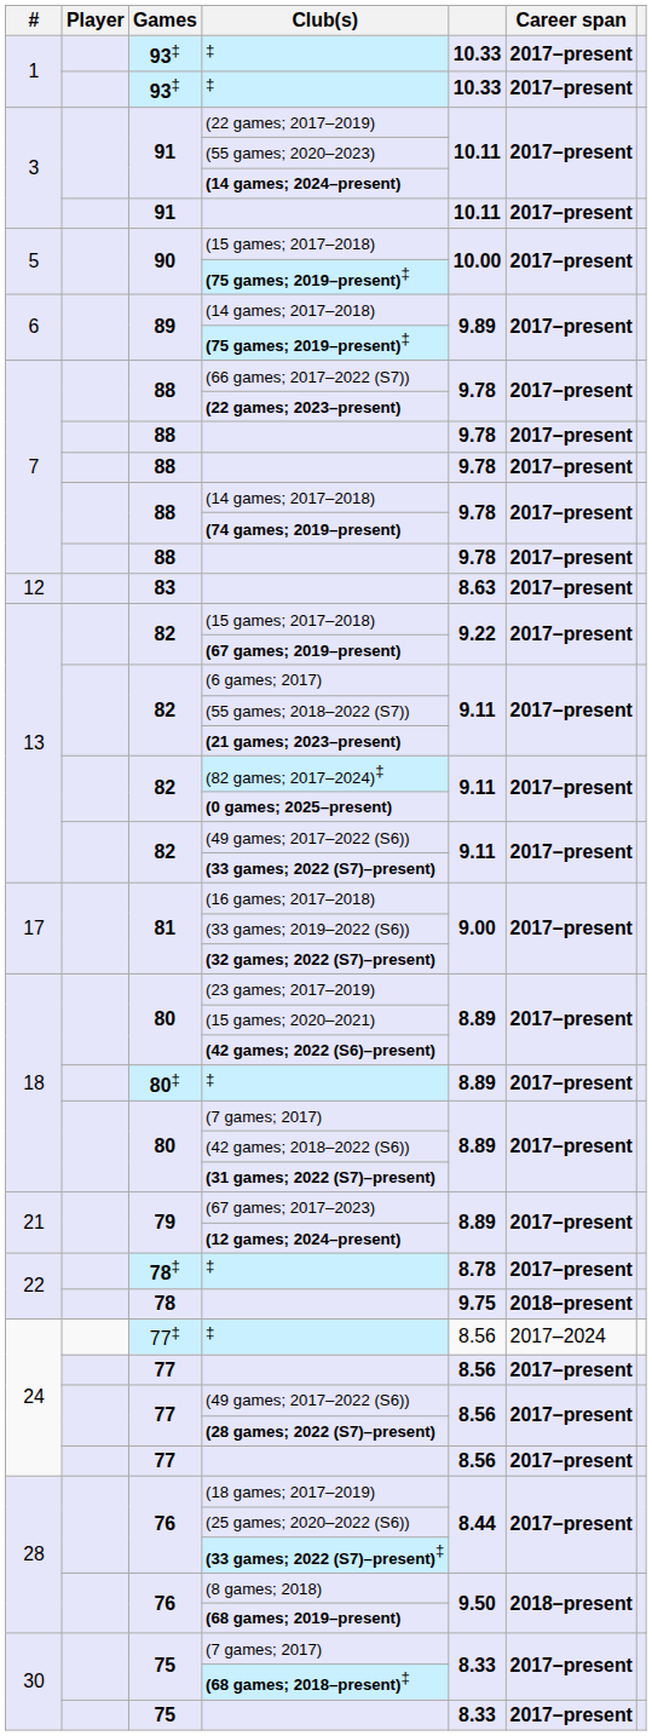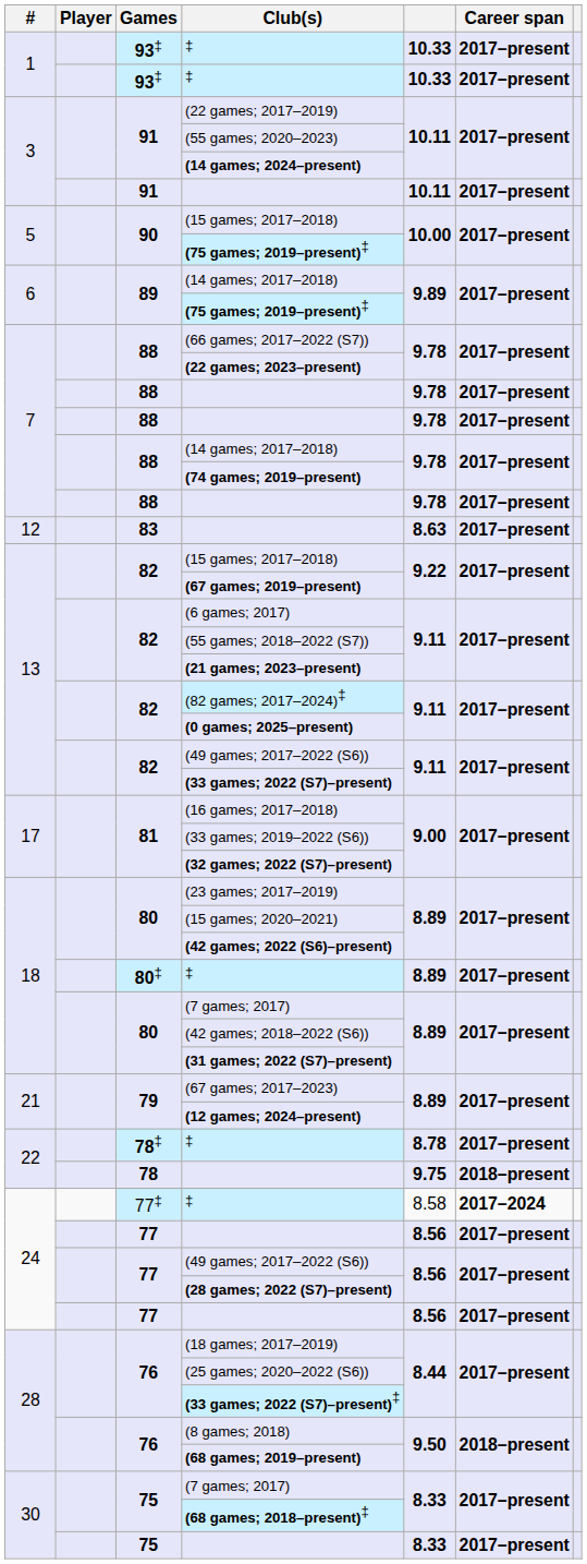 <table class="wikitable sortable" style=text-align:center>
 <tr>
 <th class=unsortable style=width:2.5em>#</th>
 <th>Player</th>
 <th>Games</th>
 <th>Club(s)</th>
 <th></th>
 <th>Career span</th>
 <th class=unsortable></th>
 </tr>
 <tr style=background:#E6E6FA>
 <td rowspan=2>1</td>
 <td align=left><strong></strong></td>
 <td bgcolor=C9F0FF><strong>93</strong><sup>‡</sup></td>
 <td align=left bgcolor=C9F0FF><strong></strong><sup>‡</sup></td>
 <td><strong>10.33</strong></td>
 <td align=left><strong>2017–present</strong></td>
 <td></td>
 </tr>
 <tr style=background:#E6E6FA>
 <td align=left><strong></strong></td>
 <td bgcolor=C9F0FF><strong>93</strong><sup>‡</sup></td>
 <td align=left bgcolor=C9F0FF><strong></strong><sup>‡</sup></td>
 <td><strong>10.33</strong></td>
 <td align=left><strong>2017–present</strong></td>
 <td></td>
 </tr>
 <tr style=background:#E6E6FA>
 <td rowspan=4>3</td>
 <td rowspan=3 align=left><strong></strong></td>
 <td rowspan=3><strong>91</strong></td>
 <td align=left> <small>(22 games; 2017–2019)</small></td>
 <td rowspan=3><strong>10.11</strong></td>
 <td rowspan=3 align=left><strong>2017–present</strong></td>
 <td rowspan=3></td>
 </tr>
 <tr style=background:#E6E6FA>
 <td align=left> <small>(55 games; 2020–2023)</small></td>
 </tr>
 <tr style=background:#E6E6FA>
 <td align=left><strong> <small>(14 games; 2024–present)</small></strong></td>
 </tr>
 <tr style=background:#E6E6FA>
 <td align=left><strong></strong></td>
 <td><strong>91</strong></td>
 <td align=left><strong></strong></td>
 <td><strong>10.11</strong></td>
 <td align=left><strong>2017–present</strong></td>
 <td></td>
 </tr>
 <tr style=background:#E6E6FA>
 <td rowspan=2>5</td>
 <td rowspan=2 align=left><strong></strong></td>
 <td rowspan=2><strong>90</strong></td>
 <td align=left> <small>(15 games; 2017–2018)</small></td>
 <td rowspan=2><strong>10.00</strong></td>
 <td rowspan=2 align=left><strong>2017–present</strong></td>
 <td rowspan=2></td>
 </tr>
 <tr style=background:#E6E6FA>
 <td align=left bgcolor=C9F0FF><strong> <small>(75 games; 2019–present)</small></strong><sup>‡</sup></td>
 </tr>
 <tr style=background:#E6E6FA>
 <td rowspan=2>6</td>
 <td rowspan=2 align=left><strong></strong></td>
 <td rowspan=2><strong>89</strong></td>
 <td align=left> <small>(14 games; 2017–2018)</small></td>
 <td rowspan=2><strong>9.89</strong></td>
 <td rowspan=2 align=left><strong>2017–present</strong></td>
 <td rowspan=2></td>
 </tr>
 <tr style=background:#E6E6FA>
 <td align=left bgcolor=C9F0FF><strong> <small>(75 games; 2019–present)</small></strong><sup>‡</sup></td>
 </tr>
 <tr style=background:#E6E6FA>
 <td rowspan=7>7</td>
 <td rowspan=2 align=left><strong></strong></td>
 <td rowspan=2><strong>88</strong></td>
 <td align=left> <small>(66 games; 2017–2022 (S7))</small></td>
 <td rowspan=2><strong>9.78</strong></td>
 <td rowspan=2 align=left><strong>2017–present</strong></td>
 <td rowspan=2></td>
 </tr>
 <tr style=background:#E6E6FA>
 <td align=left><strong> <small>(22 games; 2023–present)</small></strong></td>
 </tr>
 <tr style=background:#E6E6FA>
 <td align=left><strong></strong></td>
 <td><strong>88</strong></td>
 <td align=left><strong></strong></td>
 <td><strong>9.78</strong></td>
 <td align=left><strong>2017–present</strong></td>
 <td></td>
 </tr>
 <tr style=background:#E6E6FA>
 <td align=left><strong></strong></td>
 <td><strong>88</strong></td>
 <td align=left><strong></strong></td>
 <td><strong>9.78</strong></td>
 <td align=left><strong>2017–present</strong></td>
 <td></td>
 </tr>
 <tr style=background:#E6E6FA>
 <td rowspan=2 align=left><strong></strong></td>
 <td rowspan=2><strong>88</strong></td>
 <td align=left> <small>(14 games; 2017–2018)</small></td>
 <td rowspan=2><strong>9.78</strong></td>
 <td rowspan=2 align=left><strong>2017–present</strong></td>
 <td rowspan=2></td>
 </tr>
 <tr style=background:#E6E6FA>
 <td align=left><strong> <small>(74 games; 2019–present)</small></strong></td>
 </tr>
 <tr style=background:#E6E6FA>
 <td align=left><strong></strong></td>
 <td><strong>88</strong></td>
 <td align=left><strong></strong></td>
 <td><strong>9.78</strong></td>
 <td align=left><strong>2017–present</strong></td>
 <td></td>
 </tr>
 <tr style=background:#E6E6FA>
 <td>12</td>
 <td align=left><strong></strong></td>
 <td><strong>83</strong></td>
 <td align=left><strong></strong></td>
 <td><strong>8.63</strong></td>
 <td align=left><strong>2017–present</strong></td>
 <td></td>
 </tr>
 <tr style=background:#E6E6FA>
 <td rowspan=9>13</td>
 <td rowspan=2 align=left><strong></strong></td>
 <td rowspan=2><strong>82</strong></td>
 <td align=left> <small>(15 games; 2017–2018)</small></td>
 <td rowspan=2><strong>9.22</strong></td>
 <td rowspan=2 align=left><strong>2017–present</strong></td>
 <td rowspan=2></td>
 </tr>
 <tr style=background:#E6E6FA>
 <td align=left><strong> <small>(67 games; 2019–present)</small></strong></td>
 </tr>
 <tr style=background:#E6E6FA>
 <td rowspan=3 align=left><strong></strong></td>
 <td rowspan=3><strong>82</strong></td>
 <td align=left> <small>(6 games; 2017)</small></td>
 <td rowspan=3><strong>9.11</strong></td>
 <td rowspan=3 align=left><strong>2017–present</strong></td>
 <td rowspan=3></td>
 </tr>
 <tr style=background:#E6E6FA>
 <td align=left> <small>(55 games; 2018–2022 (S7))</small></td>
 </tr>
 <tr style=background:#E6E6FA>
 <td align=left><strong> <small>(21 games; 2023–present)</small></strong></td>
 </tr>
 <tr style=background:#E6E6FA>
 <td rowspan=2 align=left><strong></strong></td>
 <td rowspan=2><strong>82</strong></td>
 <td align=left bgcolor=C9F0FF> <small>(82 games; 2017–2024)</small><sup>‡</sup></td>
 <td rowspan=2><strong>9.11</strong></td>
 <td rowspan=2 align=left><strong>2017–present</strong></td>
 <td rowspan=2></td>
 </tr>
 <tr style=background:#E6E6FA>
 <td align=left><strong> <small>(0 games; 2025–present)</small></strong></td>
 </tr>
 <tr style=background:#E6E6FA>
 <td rowspan=2 align=left><strong></strong></td>
 <td rowspan=2><strong>82</strong></td>
 <td align=left> <small>(49 games; 2017–2022 (S6))</small></td>
 <td rowspan=2><strong>9.11</strong></td>
 <td rowspan=2 align=left><strong>2017–present</strong></td>
 <td rowspan=2></td>
 </tr>
 <tr style=background:#E6E6FA>
 <td align=left><strong> <small>(33 games; 2022 (S7)–present)</small></strong></td>
 </tr>
 <tr style=background:#E6E6FA>
 <td rowspan=3>17</td>
 <td rowspan=3 align=left><strong></strong></td>
 <td rowspan=3><strong>81</strong></td>
 <td align=left> <small>(16 games; 2017–2018)</small></td>
 <td rowspan=3><strong>9.00</strong></td>
 <td rowspan=3 align=left><strong>2017–present</strong></td>
 <td rowspan=3></td>
 </tr>
 <tr style=background:#E6E6FA>
 <td align=left> <small>(33 games; 2019–2022 (S6))</small></td>
 </tr>
 <tr style=background:#E6E6FA>
 <td align=left><strong> <small>(32 games; 2022 (S7)–present)</small></strong></td>
 </tr>
 <tr style=background:#E6E6FA>
 <td rowspan=7>18</td>
 <td rowspan=3 align=left><strong></strong></td>
 <td rowspan=3><strong>80</strong></td>
 <td align=left> <small>(23 games; 2017–2019)</small></td>
 <td rowspan=3><strong>8.89</strong></td>
 <td rowspan=3 align=left><strong>2017–present</strong></td>
 <td rowspan=3></td>
 </tr>
 <tr style=background:#E6E6FA>
 <td align=left> <small>(15 games; 2020–2021)</small></td>
 </tr>
 <tr style=background:#E6E6FA>
 <td align=left><strong> <small>(42 games; 2022 (S6)–present)</small></strong></td>
 </tr>
 <tr style=background:#E6E6FA>
 <td align=left><strong></strong></td>
 <td bgcolor=C9F0FF><strong>80</strong><sup>‡</sup></td>
 <td align=left bgcolor=C9F0FF><strong></strong><sup>‡</sup></td>
 <td><strong>8.89</strong></td>
 <td align=left><strong>2017–present</strong></td>
 <td></td>
 </tr>
 <tr style=background:#E6E6FA>
 <td rowspan=3 align=left><strong></strong></td>
 <td rowspan=3><strong>80</strong></td>
 <td align=left> <small>(7 games; 2017)</small></td>
 <td rowspan=3><strong>8.89</strong></td>
 <td rowspan=3 align=left><strong>2017–present</strong></td>
 <td rowspan=3></td>
 </tr>
 <tr style=background:#E6E6FA>
 <td align=left> <small>(42 games; 2018–2022 (S6))</small></td>
 </tr>
 <tr style=background:#E6E6FA>
 <td align=left><strong> <small>(31 games; 2022 (S7)–present)</small></strong></td>
 </tr>
 <tr style=background:#E6E6FA>
 <td rowspan=2>21</td>
 <td rowspan=2 align=left><strong></strong></td>
 <td rowspan=2><strong>79</strong></td>
 <td align=left> <small>(67 games; 2017–2023)</small></td>
 <td rowspan=2><strong>8.89</strong></td>
 <td rowspan=2 align=left><strong>2017–present</strong></td>
 <td rowspan=2></td>
 </tr>
 <tr style=background:#E6E6FA>
 <td align=left><strong> <small>(12 games; 2024–present)</small></strong></td>
 </tr>
 <tr style=background:#E6E6FA>
 <td rowspan=2>22</td>
 <td align=left><strong></strong></td>
 <td bgcolor=C9F0FF><strong>78</strong><sup>‡</sup></td>
 <td align=left bgcolor=C9F0FF><strong></strong><sup>‡</sup></td>
 <td><strong>8.78</strong></td>
 <td align=left><strong>2017–present</strong></td>
 <td></td>
 </tr>
 <tr style=background:#E6E6FA>
 <td align=left><strong></strong></td>
 <td><strong>78</strong></td>
 <td align=left><strong></strong></td>
 <td><strong>9.75</strong></td>
 <td align=left><strong>2018–present</strong></td>
 <td></td>
 </tr>
 <tr>
 <td rowspan=5>24</td>
 <td align=left></td>
 <td bgcolor=C9F0FF>77<sup>‡</sup></td>
 <td align=left bgcolor=C9F0FF><sup>‡</sup></td>
-<td>8.56</td>
-<td align=left>2017–2024</td>
+<td>8.58</td>
+<td align=left><strong>2017–2024</strong></td>
 <td></td>
 </tr>
 <tr style=background:#E6E6FA>
 <td align=left><strong></strong></td>
 <td><strong>77</strong></td>
 <td align=left><strong></strong></td>
 <td><strong>8.56</strong></td>
 <td align=left><strong>2017–present</strong></td>
 <td></td>
 </tr>
 <tr style=background:#E6E6FA>
 <td rowspan=2 align=left><strong></strong></td>
 <td rowspan=2><strong>77</strong></td>
 <td align=left> <small>(49 games; 2017–2022 (S6))</small></td>
 <td rowspan=2><strong>8.56</strong></td>
 <td rowspan=2 align=left><strong>2017–present</strong></td>
 <td rowspan=2></td>
 </tr>
 <tr style=background:#E6E6FA>
 <td align=left><strong> <small>(28 games; 2022 (S7)–present)</small></strong></td>
 </tr>
 <tr style=background:#E6E6FA>
 <td align=left><strong></strong></td>
 <td><strong>77</strong></td>
 <td align=left><strong></strong></td>
 <td><strong>8.56</strong></td>
 <td align=left><strong>2017–present</strong></td>
 <td></td>
 </tr>
 <tr style=background:#E6E6FA>
 <td rowspan=5>28</td>
 <td rowspan=3 align=left><strong></strong></td>
 <td rowspan=3><strong>76</strong></td>
 <td align=left> <small>(18 games; 2017–2019)</small></td>
 <td rowspan=3><strong>8.44</strong></td>
 <td rowspan=3 align=left><strong>2017–present</strong></td>
 <td rowspan=3></td>
 </tr>
 <tr style=background:#E6E6FA>
 <td align=left> <small>(25 games; 2020–2022 (S6))</small></td>
 </tr>
 <tr style=background:#E6E6FA>
 <td align=left bgcolor=C9F0FF><strong> <small>(33 games; 2022 (S7)–present)</small></strong><sup>‡</sup></td>
 </tr>
 <tr style=background:#E6E6FA>
 <td rowspan=2 align=left><strong></strong></td>
 <td rowspan=2><strong>76</strong></td>
 <td align=left> <small>(8 games; 2018)</small></td>
 <td rowspan=2><strong>9.50</strong></td>
 <td rowspan=2 align=left><strong>2018–present</strong></td>
 <td rowspan=2></td>
 </tr>
 <tr style=background:#E6E6FA>
 <td align=left><strong> <small>(68 games; 2019–present)</small></strong></td>
 </tr>
 <tr style=background:#E6E6FA>
 <td rowspan=3>30</td>
 <td rowspan=2 align=left><strong></strong></td>
 <td rowspan=2><strong>75</strong></td>
 <td align=left> <small>(7 games; 2017)</small></td>
 <td rowspan=2><strong>8.33</strong></td>
 <td rowspan=2 align=left><strong>2017–present</strong></td>
 <td rowspan=2></td>
 </tr>
 <tr style=background:#E6E6FA>
 <td align=left bgcolor=C9F0FF><strong> <small>(68 games; 2018–present)</small></strong><sup>‡</sup></td>
 </tr>
 <tr style=background:#E6E6FA>
 <td align=left><strong></strong></td>
 <td><strong>75</strong></td>
 <td align=left><strong></strong></td>
 <td><strong>8.33</strong></td>
 <td align=left><strong>2017–present</strong></td>
 <td></td>
 </tr>
 </table>
